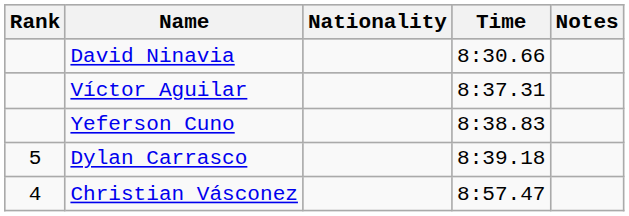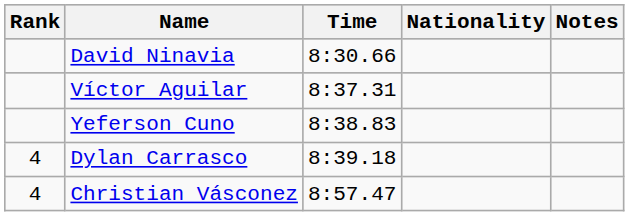 <table class="wikitable sortable" style="text-align:center">
 <tr>
 <th>Rank</th>
 <th>Name</th>
+<th>Time</th>
 <th>Nationality</th>
-<th>Time</th>
 <th>Notes</th>
 </tr>
 <tr>
 <td></td>
 <td align=left><a href='#'>David Ninavia</a></td>
+<td>8:30.66</td>
 <td align=left></td>
-<td>8:30.66</td>
 <td></td>
 </tr>
 <tr>
 <td></td>
 <td align=left><a href='#'>Víctor Aguilar</a></td>
+<td>8:37.31</td>
 <td align=left></td>
-<td>8:37.31</td>
 <td></td>
 </tr>
 <tr>
 <td></td>
 <td align=left><a href='#'>Yeferson Cuno</a></td>
+<td>8:38.83</td>
 <td align=left></td>
-<td>8:38.83</td>
 <td></td>
 </tr>
 <tr>
-<td>5</td>
+<td>4</td>
 <td align=left><a href='#'>Dylan Carrasco</a></td>
+<td>8:39.18</td>
 <td align=left></td>
-<td>8:39.18</td>
 <td></td>
 </tr>
 <tr>
 <td>4</td>
 <td align=left><a href='#'>Christian Vásconez</a></td>
+<td>8:57.47</td>
 <td align=left></td>
-<td>8:57.47</td>
 <td></td>
 </tr>
 </table>
